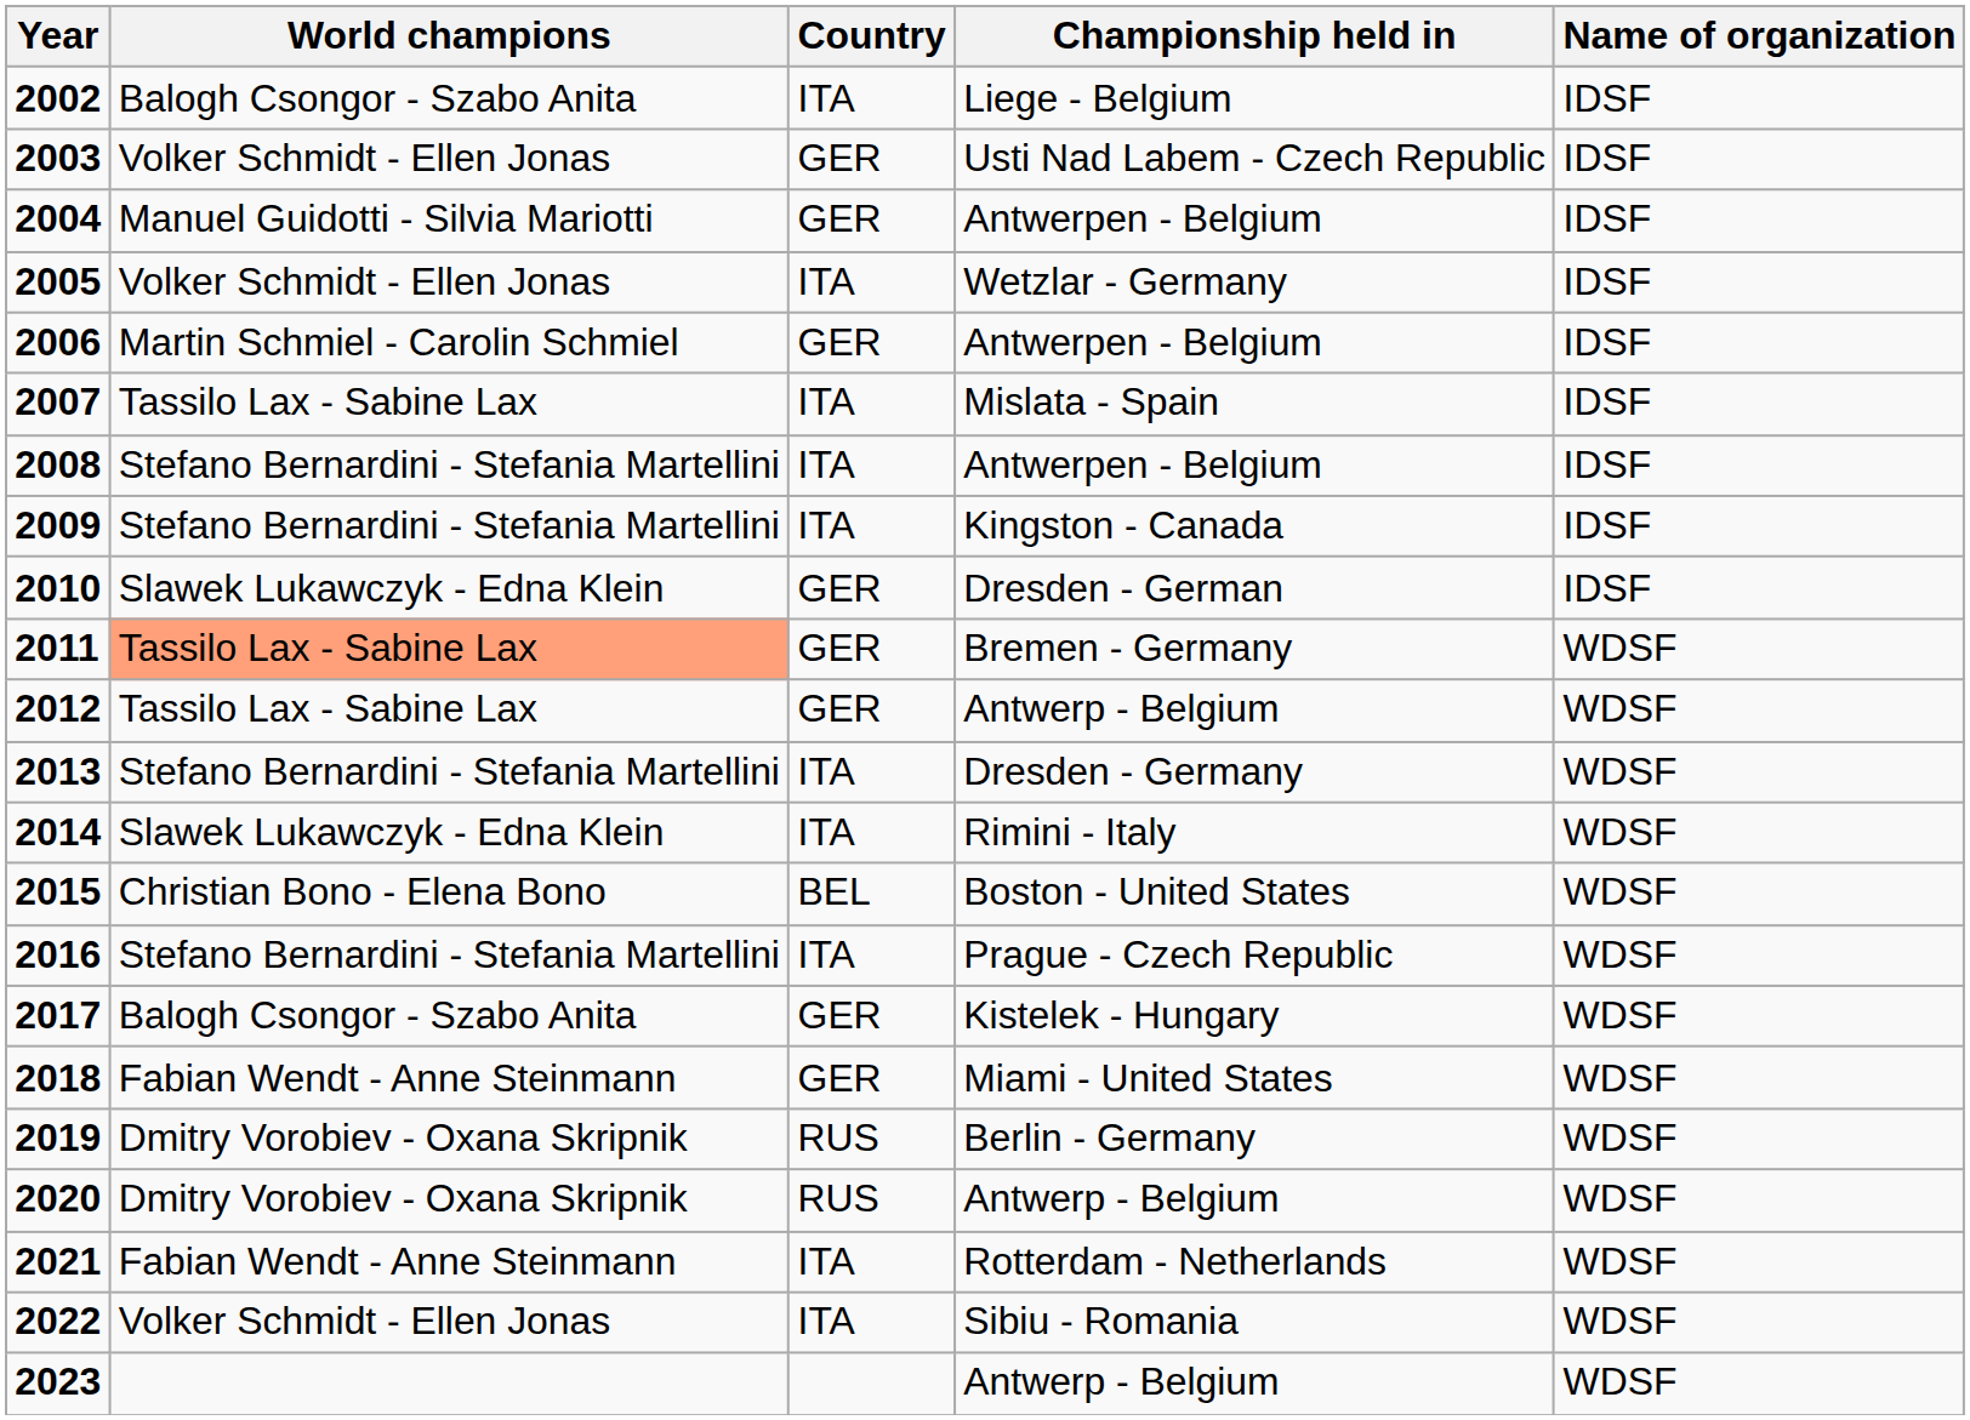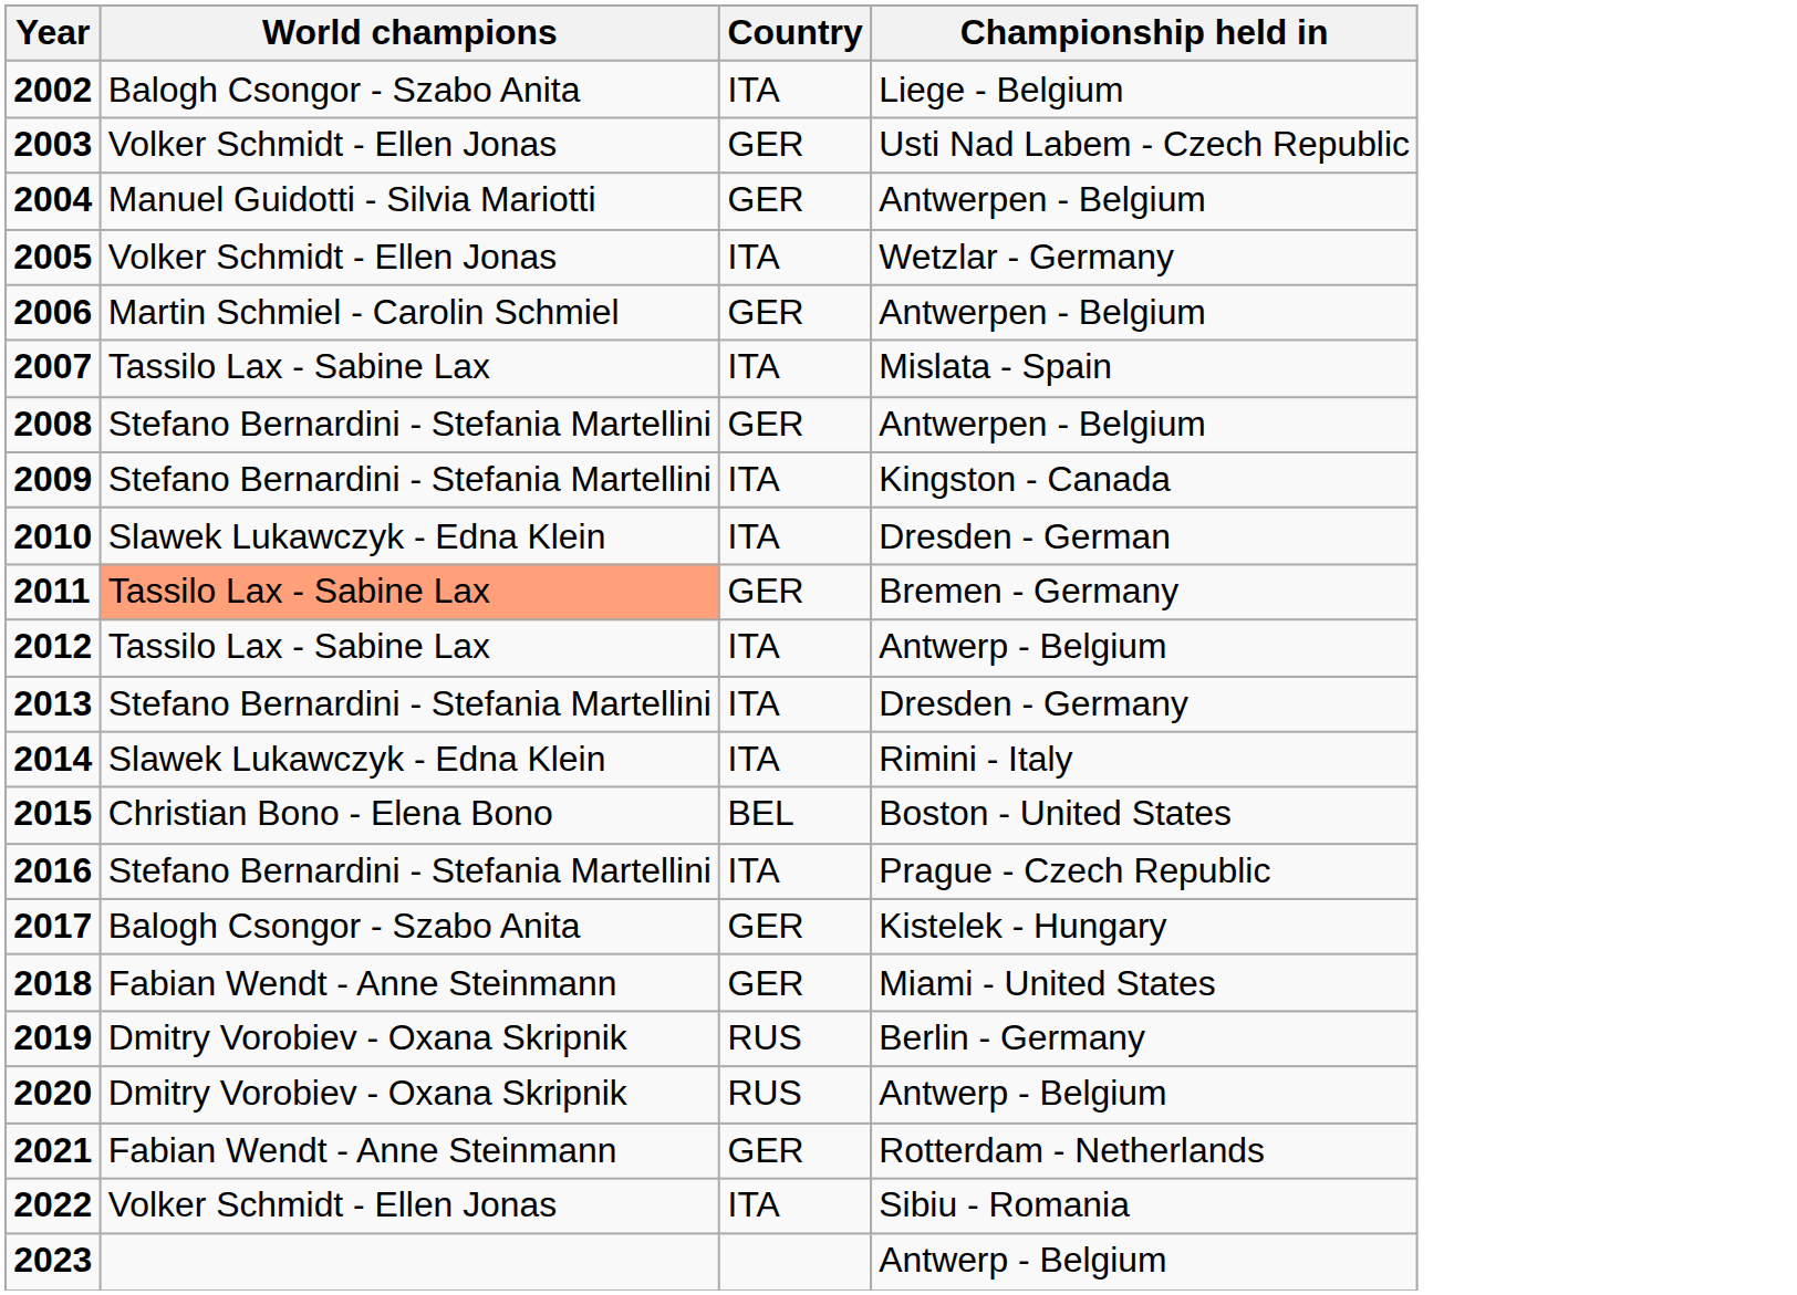 <table class="wikitable">
 <tr>
 <th>Year</th>
 <th>World champions</th>
 <th>Country</th>
 <th>Championship held in</th>
-<th>Name of organization</th>
 </tr>
 <tr>
 <td><strong>2002</strong></td>
 <td>Balogh Csongor - Szabo Anita</td>
 <td>ITA</td>
 <td>Liege - Belgium</td>
-<td>IDSF</td>
 </tr>
 <tr>
 <td><strong>2003</strong></td>
 <td>Volker Schmidt - Ellen Jonas</td>
 <td>GER</td>
 <td>Usti Nad Labem - Czech Republic</td>
-<td>IDSF</td>
 </tr>
 <tr>
 <td><strong>2004</strong></td>
 <td>Manuel Guidotti - Silvia Mariotti</td>
 <td>GER</td>
 <td>Antwerpen - Belgium</td>
-<td>IDSF</td>
 </tr>
 <tr>
 <td><strong>2005</strong></td>
 <td>Volker Schmidt - Ellen Jonas</td>
 <td>ITA</td>
 <td>Wetzlar - Germany</td>
-<td>IDSF</td>
 </tr>
 <tr>
 <td><strong>2006</strong></td>
 <td>Martin Schmiel - Carolin Schmiel</td>
 <td>GER</td>
 <td>Antwerpen - Belgium</td>
-<td>IDSF</td>
 </tr>
 <tr>
 <td><strong>2007</strong></td>
 <td>Tassilo Lax - Sabine Lax</td>
 <td>ITA</td>
 <td>Mislata - Spain</td>
-<td>IDSF</td>
 </tr>
 <tr>
 <td><strong>2008</strong></td>
 <td>Stefano Bernardini - Stefania Martellini</td>
-<td>ITA</td>
+<td>GER</td>
 <td>Antwerpen - Belgium</td>
-<td>IDSF</td>
 </tr>
 <tr>
 <td><strong>2009</strong></td>
 <td>Stefano Bernardini - Stefania Martellini</td>
 <td>ITA</td>
 <td>Kingston - Canada</td>
-<td>IDSF</td>
 </tr>
 <tr>
 <td><strong>2010</strong></td>
 <td>Slawek Lukawczyk - Edna Klein</td>
-<td>GER</td>
+<td>ITA</td>
 <td>Dresden - German</td>
-<td>IDSF</td>
 </tr>
 <tr>
 <td><strong>2011</strong></td>
 <td style="background: lightsalmon;">Tassilo Lax - Sabine Lax</td>
 <td>GER</td>
 <td>Bremen - Germany</td>
-<td>WDSF</td>
 </tr>
 <tr>
 <td><strong>2012</strong></td>
 <td>Tassilo Lax - Sabine Lax</td>
-<td>GER</td>
+<td>ITA</td>
 <td>Antwerp - Belgium</td>
-<td>WDSF</td>
 </tr>
 <tr>
 <td><strong>2013</strong></td>
 <td>Stefano Bernardini - Stefania Martellini</td>
 <td>ITA</td>
 <td>Dresden - Germany</td>
-<td>WDSF</td>
 </tr>
 <tr>
 <td><strong>2014</strong></td>
 <td>Slawek Lukawczyk - Edna Klein</td>
 <td>ITA</td>
 <td>Rimini - Italy</td>
-<td>WDSF</td>
 </tr>
 <tr>
 <td><strong>2015</strong></td>
 <td>Christian Bono - Elena Bono</td>
 <td>BEL</td>
 <td>Boston - United States</td>
-<td>WDSF</td>
 </tr>
 <tr>
 <td><strong>2016</strong></td>
 <td>Stefano Bernardini - Stefania Martellini</td>
 <td>ITA</td>
 <td>Prague - Czech Republic</td>
-<td>WDSF</td>
 </tr>
 <tr>
 <td><strong>2017</strong></td>
 <td>Balogh Csongor - Szabo Anita</td>
 <td>GER</td>
 <td>Kistelek - Hungary</td>
-<td>WDSF</td>
 </tr>
 <tr>
 <td><strong>2018</strong></td>
 <td>Fabian Wendt - Anne Steinmann</td>
 <td>GER</td>
 <td>Miami - United States</td>
-<td>WDSF</td>
 </tr>
 <tr>
 <td><strong>2019</strong></td>
 <td>Dmitry Vorobiev - Oxana Skripnik</td>
 <td>RUS</td>
 <td>Berlin - Germany</td>
-<td>WDSF</td>
 </tr>
 <tr>
 <td><strong>2020</strong></td>
 <td>Dmitry Vorobiev - Oxana Skripnik</td>
 <td>RUS</td>
 <td>Antwerp - Belgium</td>
-<td>WDSF</td>
 </tr>
 <tr>
 <td><strong>2021</strong></td>
 <td>Fabian Wendt - Anne Steinmann</td>
-<td>ITA</td>
+<td>GER</td>
 <td>Rotterdam - Netherlands</td>
-<td>WDSF</td>
 </tr>
 <tr>
 <td><strong>2022</strong></td>
 <td>Volker Schmidt - Ellen Jonas</td>
 <td>ITA</td>
 <td>Sibiu - Romania</td>
-<td>WDSF</td>
 </tr>
 <tr>
 <td><strong>2023</strong></td>
 <td></td>
 <td></td>
 <td>Antwerp - Belgium</td>
-<td>WDSF</td>
 </tr>
 </table>
